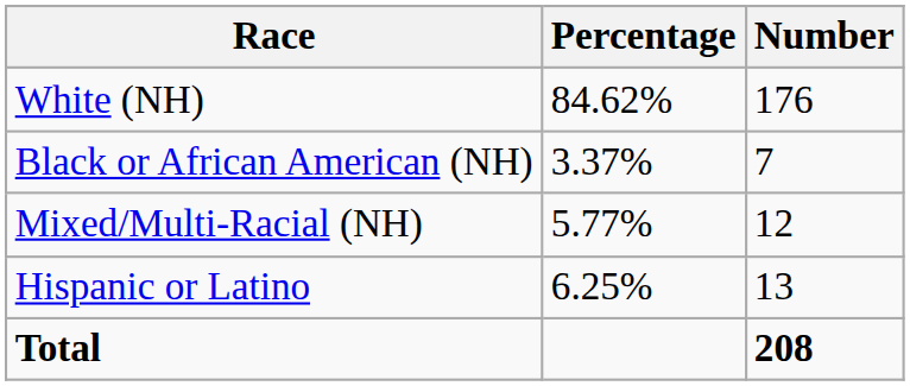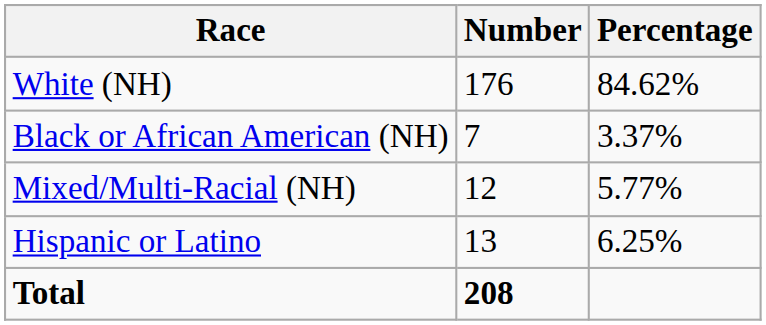 <table class="wikitable">
 <tr>
 <th>Race</th>
+<th>Number</th>
 <th>Percentage</th>
-<th>Number</th>
 </tr>
 <tr>
 <td><a href='#'>White</a> (NH)</td>
+<td>176</td>
 <td>84.62%</td>
-<td>176</td>
 </tr>
 <tr>
 <td><a href='#'>Black or African American</a> (NH)</td>
+<td>7</td>
 <td>3.37%</td>
-<td>7</td>
 </tr>
 <tr>
 <td><a href='#'>Mixed/Multi-Racial</a> (NH)</td>
+<td>12</td>
 <td>5.77%</td>
-<td>12</td>
 </tr>
 <tr>
 <td><a href='#'>Hispanic or Latino</a></td>
+<td>13</td>
 <td>6.25%</td>
-<td>13</td>
 </tr>
 <tr>
 <td><strong>Total</strong></td>
+<td><strong>208</strong></td>
 <td></td>
-<td><strong>208</strong></td>
 </tr>
 </table>
